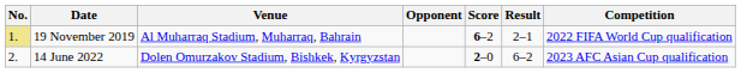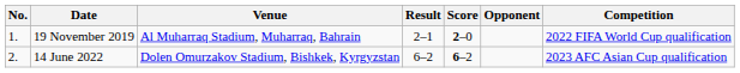 <table class="wikitable" style="font-size:100%;">
 <tr>
 <th>No.</th>
 <th>Date</th>
 <th>Venue</th>
+<th>Result</th>
+<th>Score</th>
 <th>Opponent</th>
-<th>Score</th>
-<th>Result</th>
 <th>Competition</th>
 </tr>
 <tr>
-<td style="background: khaki;">1.</td>
+<td>1.</td>
 <td>19 November 2019</td>
 <td><a href='#'>Al Muharraq Stadium</a>, <a href='#'>Muharraq</a>, <a href='#'>Bahrain</a></td>
+<td align=center>2–1</td>
+<td align=center><strong>2</strong>–0</td>
 <td></td>
-<td align=center><strong>6</strong>–2</td>
-<td align=center>2–1</td>
 <td><a href='#'>2022 FIFA World Cup qualification</a></td>
 </tr>
 <tr>
 <td>2.</td>
 <td>14 June 2022</td>
 <td><a href='#'>Dolen Omurzakov Stadium</a>, <a href='#'>Bishkek</a>, <a href='#'>Kyrgyzstan</a></td>
+<td align=center>6–2</td>
+<td align=center><strong>6</strong>–2</td>
 <td></td>
-<td align=center><strong>2</strong>–0</td>
-<td align=center>6–2</td>
 <td><a href='#'>2023 AFC Asian Cup qualification</a></td>
 </tr>
 </table>
